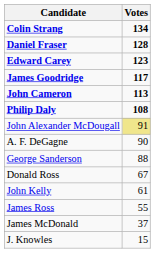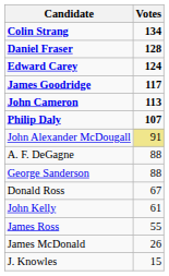 <table class="wikitable">
 <tr>
 <th>Candidate</th>
 <th>Votes</th>
 </tr>
 <tr>
 <td><strong><a href='#'>Colin Strang</a></strong></td>
 <td align="right"><strong>134</strong></td>
 </tr>
 <tr>
 <td><strong><a href='#'>Daniel Fraser</a></strong></td>
 <td align="right"><strong>128</strong></td>
 </tr>
 <tr>
 <td><strong><a href='#'>Edward Carey</a></strong></td>
-<td align="right"><strong>123</strong></td>
+<td align="right"><strong>124</strong></td>
 </tr>
 <tr>
 <td><strong><a href='#'>James Goodridge</a></strong></td>
 <td align="right"><strong>117</strong></td>
 </tr>
 <tr>
 <td><strong><a href='#'>John Cameron</a></strong></td>
 <td align="right"><strong>113</strong></td>
 </tr>
 <tr>
 <td><strong><a href='#'>Philip Daly</a></strong></td>
-<td align="right"><strong>108</strong></td>
+<td align="right"><strong>107</strong></td>
 </tr>
 <tr>
 <td><a href='#'>John Alexander McDougall</a></td>
 <td align="right" style="background: khaki;">91</td>
 </tr>
 <tr>
 <td>A. F. DeGagne</td>
-<td align="right">90</td>
+<td align="right">88</td>
 </tr>
 <tr>
 <td><a href='#'>George Sanderson</a></td>
 <td align="right">88</td>
 </tr>
 <tr>
 <td>Donald Ross</td>
 <td align="right">67</td>
 </tr>
 <tr>
 <td><a href='#'>John Kelly</a></td>
 <td align="right">61</td>
 </tr>
 <tr>
 <td><a href='#'>James Ross</a></td>
 <td align="right">55</td>
 </tr>
 <tr>
 <td>James McDonald</td>
-<td align="right">37</td>
+<td align="right">26</td>
 </tr>
 <tr>
 <td>J. Knowles</td>
 <td align="right">15</td>
 </tr>
 </table>
